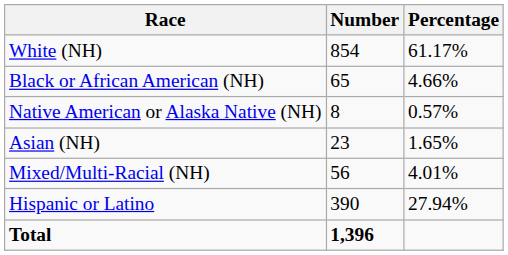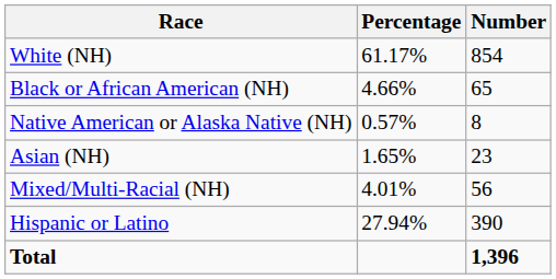 <table class="wikitable">
 <tr>
 <th>Race</th>
+<th>Percentage</th>
 <th>Number</th>
-<th>Percentage</th>
 </tr>
 <tr>
 <td><a href='#'>White</a> (NH)</td>
+<td>61.17%</td>
 <td>854</td>
-<td>61.17%</td>
 </tr>
 <tr>
 <td><a href='#'>Black or African American</a> (NH)</td>
+<td>4.66%</td>
 <td>65</td>
-<td>4.66%</td>
 </tr>
 <tr>
 <td><a href='#'>Native American</a> or <a href='#'>Alaska Native</a> (NH)</td>
+<td>0.57%</td>
 <td>8</td>
-<td>0.57%</td>
 </tr>
 <tr>
 <td><a href='#'>Asian</a> (NH)</td>
+<td>1.65%</td>
 <td>23</td>
-<td>1.65%</td>
 </tr>
 <tr>
 <td><a href='#'>Mixed/Multi-Racial</a> (NH)</td>
+<td>4.01%</td>
 <td>56</td>
-<td>4.01%</td>
 </tr>
 <tr>
 <td><a href='#'>Hispanic or Latino</a></td>
+<td>27.94%</td>
 <td>390</td>
-<td>27.94%</td>
 </tr>
 <tr>
 <td><strong>Total</strong></td>
+<td></td>
 <td><strong>1,396</strong></td>
-<td></td>
 </tr>
 </table>
